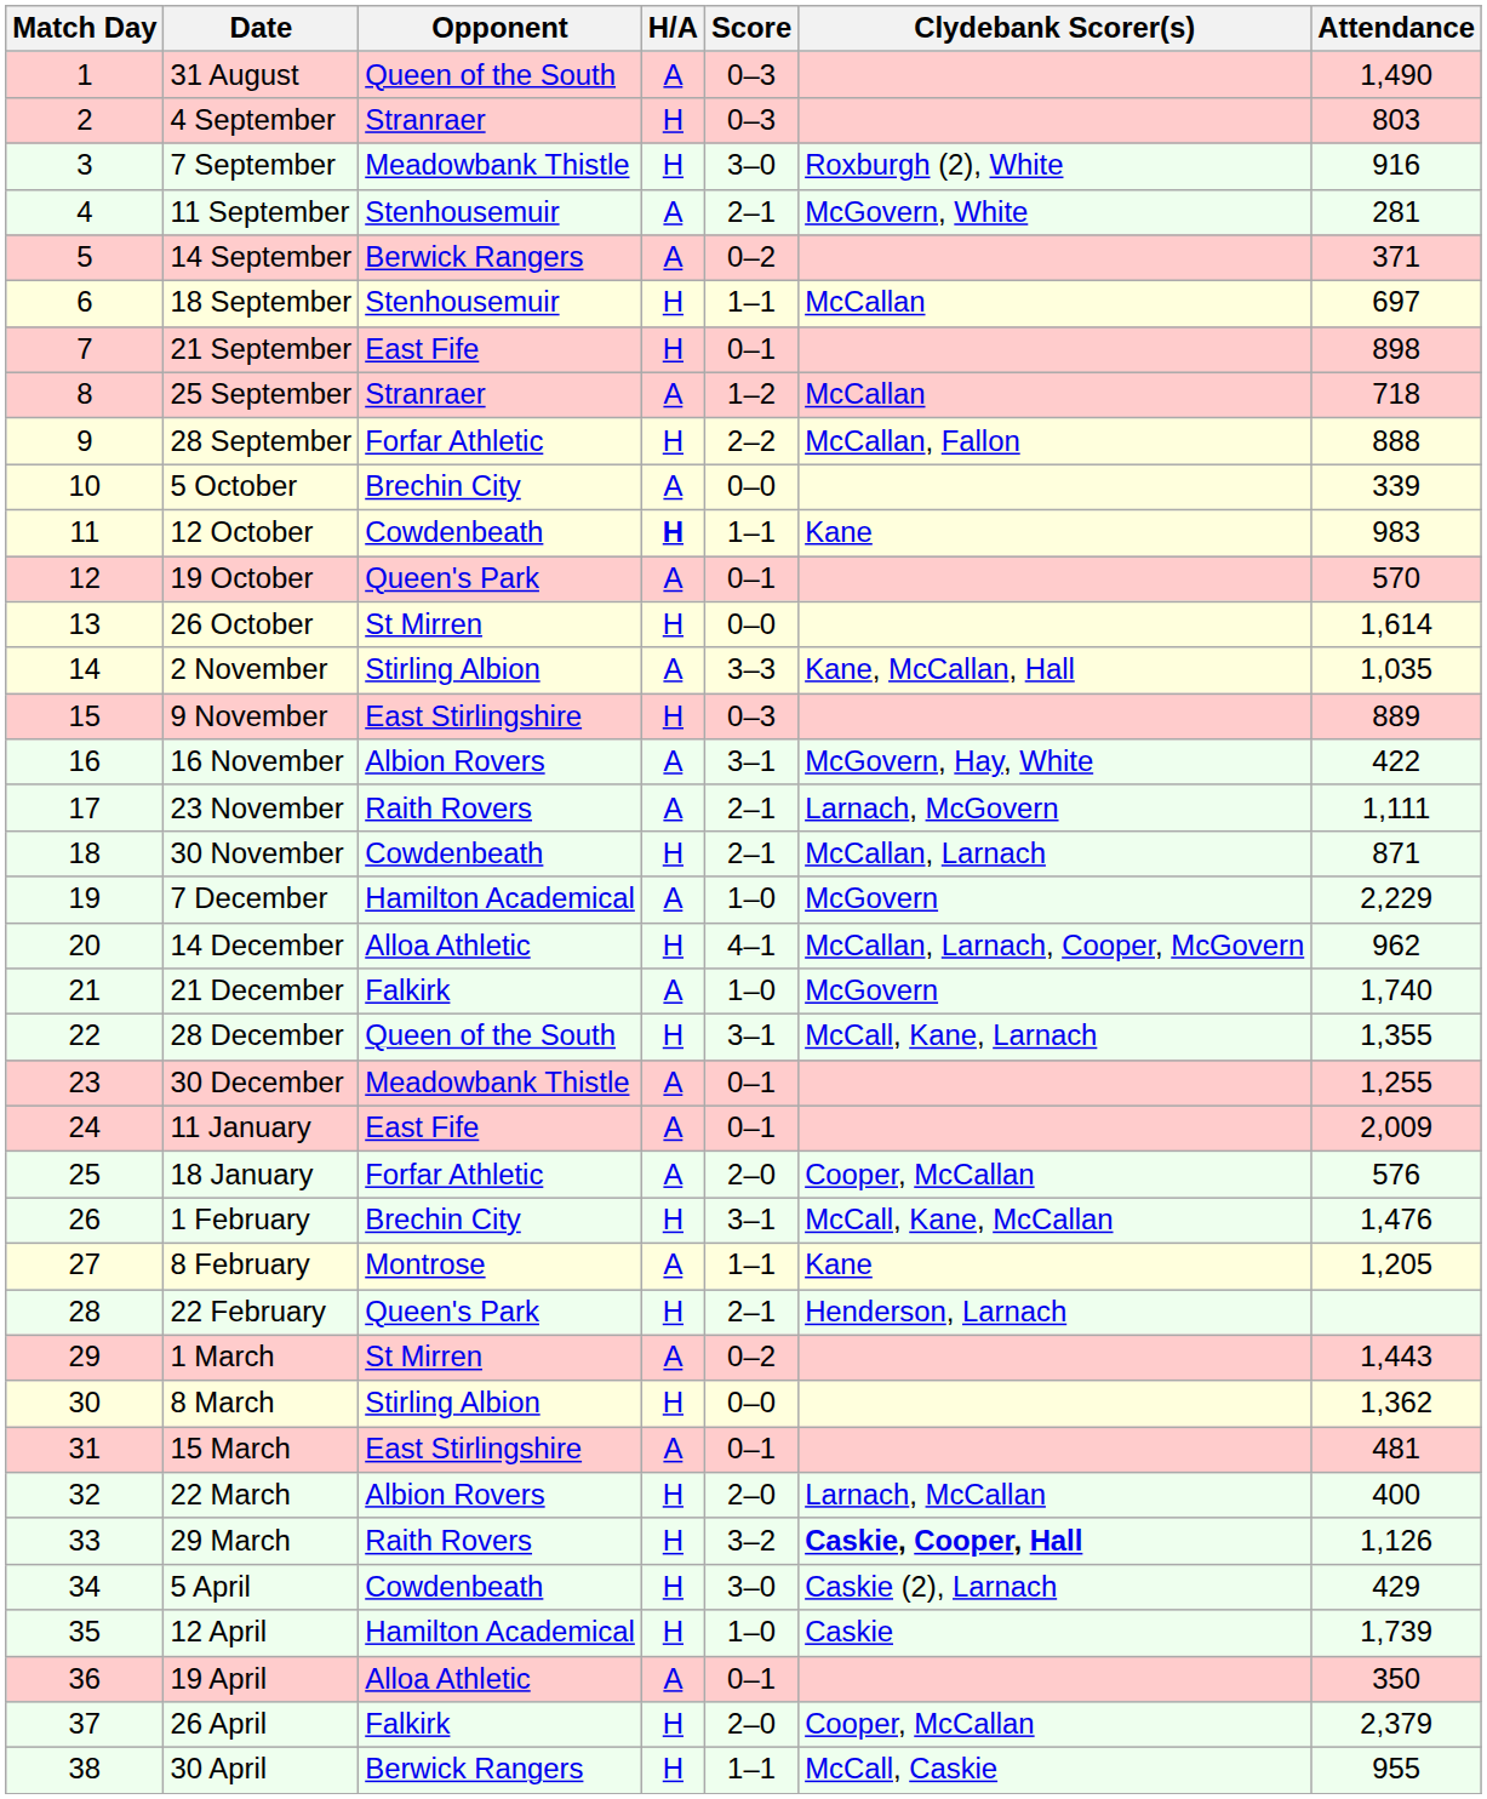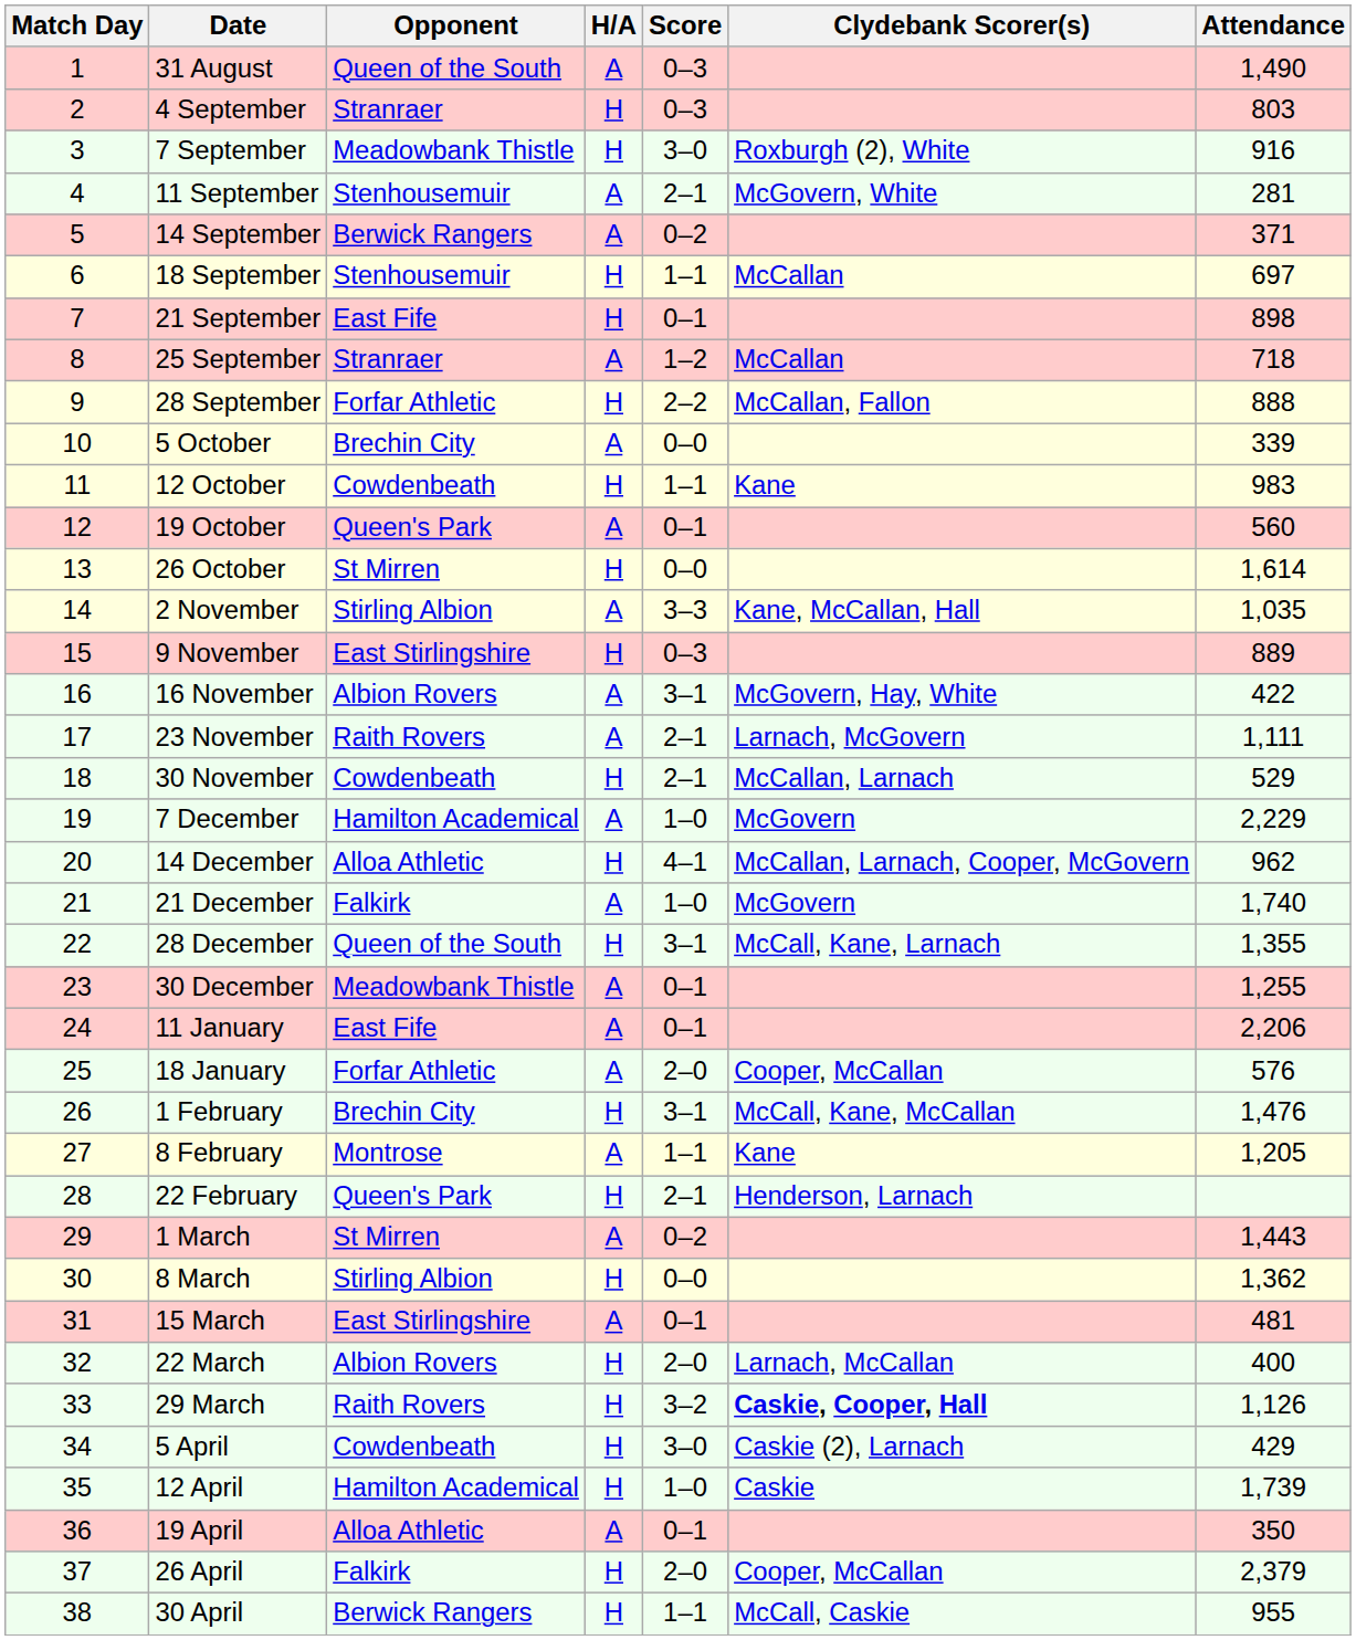 <table class="wikitable" style="text-align:center">
 <tr>
 <th>Match Day</th>
 <th>Date</th>
 <th>Opponent</th>
 <th>H/A</th>
 <th>Score</th>
 <th>Clydebank Scorer(s)</th>
 <th>Attendance</th>
 </tr>
 <tr bgcolor=#FFCCCC>
 <td>1</td>
 <td align=left>31 August</td>
 <td align=left><a href='#'>Queen of the South</a></td>
 <td><a href='#'>A</a></td>
 <td>0–3</td>
 <td align=left></td>
 <td>1,490</td>
 </tr>
 <tr bgcolor=#FFCCCC>
 <td>2</td>
 <td align=left>4 September</td>
 <td align=left><a href='#'>Stranraer</a></td>
 <td><a href='#'>H</a></td>
 <td>0–3</td>
 <td align=left></td>
 <td>803</td>
 </tr>
 <tr bgcolor=#EEFFEE>
 <td>3</td>
 <td align=left>7 September</td>
 <td align=left><a href='#'>Meadowbank Thistle</a></td>
 <td><a href='#'>H</a></td>
 <td>3–0</td>
 <td align=left><a href='#'>Roxburgh</a> (2), <a href='#'>White</a></td>
 <td>916</td>
 </tr>
 <tr bgcolor=#EEFFEE>
 <td>4</td>
 <td align=left>11 September</td>
 <td align=left><a href='#'>Stenhousemuir</a></td>
 <td><a href='#'>A</a></td>
 <td>2–1</td>
 <td align=left><a href='#'>McGovern</a>, <a href='#'>White</a></td>
 <td>281</td>
 </tr>
 <tr bgcolor=#FFCCCC>
 <td>5</td>
 <td align=left>14 September</td>
 <td align=left><a href='#'>Berwick Rangers</a></td>
 <td><a href='#'>A</a></td>
 <td>0–2</td>
 <td align=left></td>
 <td>371</td>
 </tr>
 <tr bgcolor=#FFFFDD>
 <td>6</td>
 <td align=left>18 September</td>
 <td align=left><a href='#'>Stenhousemuir</a></td>
 <td><a href='#'>H</a></td>
 <td>1–1</td>
 <td align=left><a href='#'>McCallan</a></td>
 <td>697</td>
 </tr>
 <tr bgcolor=#FFCCCC>
 <td>7</td>
 <td align=left>21 September</td>
 <td align=left><a href='#'>East Fife</a></td>
 <td><a href='#'>H</a></td>
 <td>0–1</td>
 <td align=left></td>
 <td>898</td>
 </tr>
 <tr bgcolor=#FFCCCC>
 <td>8</td>
 <td align=left>25 September</td>
 <td align=left><a href='#'>Stranraer</a></td>
 <td><a href='#'>A</a></td>
 <td>1–2</td>
 <td align=left><a href='#'>McCallan</a></td>
 <td>718</td>
 </tr>
 <tr bgcolor=#FFFFDD>
 <td>9</td>
 <td align=left>28 September</td>
 <td align=left><a href='#'>Forfar Athletic</a></td>
 <td><a href='#'>H</a></td>
 <td>2–2</td>
 <td align=left><a href='#'>McCallan</a>, <a href='#'>Fallon</a></td>
 <td>888</td>
 </tr>
 <tr bgcolor=#FFFFDD>
 <td>10</td>
 <td align=left>5 October</td>
 <td align=left><a href='#'>Brechin City</a></td>
 <td><a href='#'>A</a></td>
 <td>0–0</td>
 <td align=left></td>
 <td>339</td>
 </tr>
 <tr bgcolor=#FFFFDD>
 <td>11</td>
 <td align=left>12 October</td>
 <td align=left><a href='#'>Cowdenbeath</a></td>
-<td><strong><a href='#'>H</a></strong></td>
+<td><a href='#'>H</a></td>
 <td>1–1</td>
 <td align=left><a href='#'>Kane</a></td>
 <td>983</td>
 </tr>
 <tr bgcolor=#FFCCCC>
 <td>12</td>
 <td align=left>19 October</td>
 <td align=left><a href='#'>Queen's Park</a></td>
 <td><a href='#'>A</a></td>
 <td>0–1</td>
 <td align=left></td>
-<td>570</td>
+<td>560</td>
 </tr>
 <tr bgcolor=#FFFFDD>
 <td>13</td>
 <td align=left>26 October</td>
 <td align=left><a href='#'>St Mirren</a></td>
 <td><a href='#'>H</a></td>
 <td>0–0</td>
 <td align=left></td>
 <td>1,614</td>
 </tr>
 <tr bgcolor=#FFFFDD>
 <td>14</td>
 <td align=left>2 November</td>
 <td align=left><a href='#'>Stirling Albion</a></td>
 <td><a href='#'>A</a></td>
 <td>3–3</td>
 <td align=left><a href='#'>Kane</a>, <a href='#'>McCallan</a>, <a href='#'>Hall</a></td>
 <td>1,035</td>
 </tr>
 <tr bgcolor=#FFCCCC>
 <td>15</td>
 <td align=left>9 November</td>
 <td align=left><a href='#'>East Stirlingshire</a></td>
 <td><a href='#'>H</a></td>
 <td>0–3</td>
 <td align=left></td>
 <td>889</td>
 </tr>
 <tr bgcolor=#EEFFEE>
 <td>16</td>
 <td align=left>16 November</td>
 <td align=left><a href='#'>Albion Rovers</a></td>
 <td><a href='#'>A</a></td>
 <td>3–1</td>
 <td align=left><a href='#'>McGovern</a>, <a href='#'>Hay</a>, <a href='#'>White</a></td>
 <td>422</td>
 </tr>
 <tr bgcolor=#EEFFEE>
 <td>17</td>
 <td align=left>23 November</td>
 <td align=left><a href='#'>Raith Rovers</a></td>
 <td><a href='#'>A</a></td>
 <td>2–1</td>
 <td align=left><a href='#'>Larnach</a>, <a href='#'>McGovern</a></td>
 <td>1,111</td>
 </tr>
 <tr bgcolor=#EEFFEE>
 <td>18</td>
 <td align=left>30 November</td>
 <td align=left><a href='#'>Cowdenbeath</a></td>
 <td><a href='#'>H</a></td>
 <td>2–1</td>
 <td align=left><a href='#'>McCallan</a>, <a href='#'>Larnach</a></td>
-<td>871</td>
+<td>529</td>
 </tr>
 <tr bgcolor=#EEFFEE>
 <td>19</td>
 <td align=left>7 December</td>
 <td align=left><a href='#'>Hamilton Academical</a></td>
 <td><a href='#'>A</a></td>
 <td>1–0</td>
 <td align=left><a href='#'>McGovern</a></td>
 <td>2,229</td>
 </tr>
 <tr bgcolor=#EEFFEE>
 <td>20</td>
 <td align=left>14 December</td>
 <td align=left><a href='#'>Alloa Athletic</a></td>
 <td><a href='#'>H</a></td>
 <td>4–1</td>
 <td align=left><a href='#'>McCallan</a>, <a href='#'>Larnach</a>, <a href='#'>Cooper</a>, <a href='#'>McGovern</a></td>
 <td>962</td>
 </tr>
 <tr bgcolor=#EEFFEE>
 <td>21</td>
 <td align=left>21 December</td>
 <td align=left><a href='#'>Falkirk</a></td>
 <td><a href='#'>A</a></td>
 <td>1–0</td>
 <td align=left><a href='#'>McGovern</a></td>
 <td>1,740</td>
 </tr>
 <tr bgcolor=#EEFFEE>
 <td>22</td>
 <td align=left>28 December</td>
 <td align=left><a href='#'>Queen of the South</a></td>
 <td><a href='#'>H</a></td>
 <td>3–1</td>
 <td align=left><a href='#'>McCall</a>, <a href='#'>Kane</a>, <a href='#'>Larnach</a></td>
 <td>1,355</td>
 </tr>
 <tr bgcolor=#FFCCCC>
 <td>23</td>
 <td align=left>30 December</td>
 <td align=left><a href='#'>Meadowbank Thistle</a></td>
 <td><a href='#'>A</a></td>
 <td>0–1</td>
 <td align=left></td>
 <td>1,255</td>
 </tr>
 <tr bgcolor=#FFCCCC>
 <td>24</td>
 <td align=left>11 January</td>
 <td align=left><a href='#'>East Fife</a></td>
 <td><a href='#'>A</a></td>
 <td>0–1</td>
 <td align=left></td>
-<td>2,009</td>
+<td>2,206</td>
 </tr>
 <tr bgcolor=#EEFFEE>
 <td>25</td>
 <td align=left>18 January</td>
 <td align=left><a href='#'>Forfar Athletic</a></td>
 <td><a href='#'>A</a></td>
 <td>2–0</td>
 <td align=left><a href='#'>Cooper</a>, <a href='#'>McCallan</a></td>
 <td>576</td>
 </tr>
 <tr bgcolor=#EEFFEE>
 <td>26</td>
 <td align=left>1 February</td>
 <td align=left><a href='#'>Brechin City</a></td>
 <td><a href='#'>H</a></td>
 <td>3–1</td>
 <td align=left><a href='#'>McCall</a>, <a href='#'>Kane</a>, <a href='#'>McCallan</a></td>
 <td>1,476</td>
 </tr>
 <tr bgcolor=#FFFFDD>
 <td>27</td>
 <td align=left>8 February</td>
 <td align=left><a href='#'>Montrose</a></td>
 <td><a href='#'>A</a></td>
 <td>1–1</td>
 <td align=left><a href='#'>Kane</a></td>
 <td>1,205</td>
 </tr>
 <tr bgcolor=#EEFFEE>
 <td>28</td>
 <td align=left>22 February</td>
 <td align=left><a href='#'>Queen's Park</a></td>
 <td><a href='#'>H</a></td>
 <td>2–1</td>
 <td align=left><a href='#'>Henderson</a>, <a href='#'>Larnach</a></td>
 <td></td>
 </tr>
 <tr bgcolor=#FFCCCC>
 <td>29</td>
 <td align=left>1 March</td>
 <td align=left><a href='#'>St Mirren</a></td>
 <td><a href='#'>A</a></td>
 <td>0–2</td>
 <td align=left></td>
 <td>1,443</td>
 </tr>
 <tr bgcolor=#FFFFDD>
 <td>30</td>
 <td align=left>8 March</td>
 <td align=left><a href='#'>Stirling Albion</a></td>
 <td><a href='#'>H</a></td>
 <td>0–0</td>
 <td align=left></td>
 <td>1,362</td>
 </tr>
 <tr bgcolor=#FFCCCC>
 <td>31</td>
 <td align=left>15 March</td>
 <td align=left><a href='#'>East Stirlingshire</a></td>
 <td><a href='#'>A</a></td>
 <td>0–1</td>
 <td align=left></td>
 <td>481</td>
 </tr>
 <tr bgcolor=#EEFFEE>
 <td>32</td>
 <td align=left>22 March</td>
 <td align=left><a href='#'>Albion Rovers</a></td>
 <td><a href='#'>H</a></td>
 <td>2–0</td>
 <td align=left><a href='#'>Larnach</a>, <a href='#'>McCallan</a></td>
 <td>400</td>
 </tr>
 <tr bgcolor=#EEFFEE>
 <td>33</td>
 <td align=left>29 March</td>
 <td align=left><a href='#'>Raith Rovers</a></td>
 <td><a href='#'>H</a></td>
 <td>3–2</td>
 <td align=left><strong><a href='#'>Caskie</a>, <a href='#'>Cooper</a>, <a href='#'>Hall</a></strong></td>
 <td>1,126</td>
 </tr>
 <tr bgcolor=#EEFFEE>
 <td>34</td>
 <td align=left>5 April</td>
 <td align=left><a href='#'>Cowdenbeath</a></td>
 <td><a href='#'>H</a></td>
 <td>3–0</td>
 <td align=left><a href='#'>Caskie</a> (2), <a href='#'>Larnach</a></td>
 <td>429</td>
 </tr>
 <tr bgcolor=#EEFFEE>
 <td>35</td>
 <td align=left>12 April</td>
 <td align=left><a href='#'>Hamilton Academical</a></td>
 <td><a href='#'>H</a></td>
 <td>1–0</td>
 <td align=left><a href='#'>Caskie</a></td>
 <td>1,739</td>
 </tr>
 <tr bgcolor=#FFCCCC>
 <td>36</td>
 <td align=left>19 April</td>
 <td align=left><a href='#'>Alloa Athletic</a></td>
 <td><a href='#'>A</a></td>
 <td>0–1</td>
 <td align=left></td>
 <td>350</td>
 </tr>
 <tr bgcolor=#EEFFEE>
 <td>37</td>
 <td align=left>26 April</td>
 <td align=left><a href='#'>Falkirk</a></td>
 <td><a href='#'>H</a></td>
 <td>2–0</td>
 <td align=left><a href='#'>Cooper</a>, <a href='#'>McCallan</a></td>
 <td>2,379</td>
 </tr>
 <tr bgcolor=#EEFFEE>
 <td>38</td>
 <td align=left>30 April</td>
 <td align=left><a href='#'>Berwick Rangers</a></td>
 <td><a href='#'>H</a></td>
 <td>1–1</td>
 <td align=left><a href='#'>McCall</a>, <a href='#'>Caskie</a></td>
 <td>955</td>
 </tr>
 <tr>
 </tr>
 </table>
